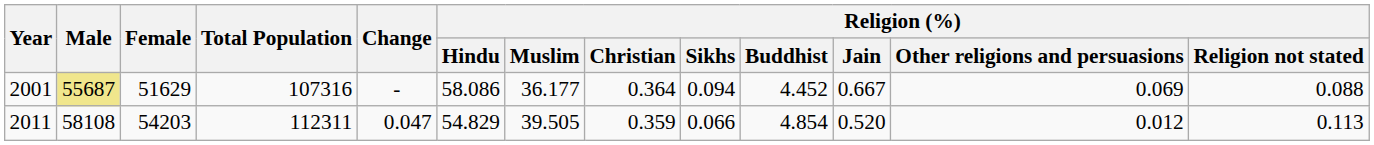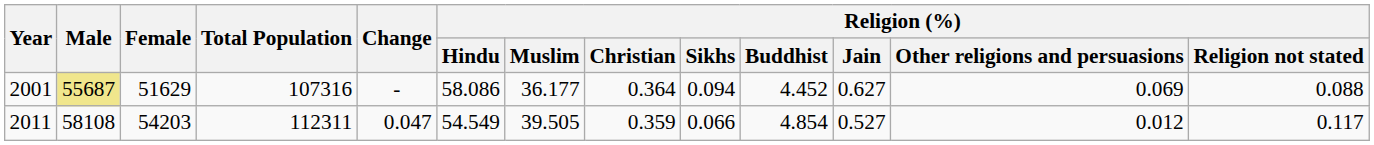 <table class="wikitable">
 <tr>
 <th rowspan="2">Year</th>
 <th rowspan="2">Male</th>
 <th rowspan="2">Female</th>
 <th rowspan="2">Total Population</th>
 <th rowspan="2">Change</th>
 <th colspan="8">Religion (%)</th>
 </tr>
 <tr>
 <th>Hindu</th>
 <th>Muslim</th>
 <th>Christian</th>
 <th>Sikhs</th>
 <th>Buddhist</th>
 <th>Jain</th>
 <th>Other religions and persuasions</th>
 <th>Religion not stated</th>
 </tr>
 <tr>
 <td>2001</td>
 <td style="background: khaki; text-align:right;">55687</td>
 <td style="text-align:right;">51629</td>
 <td style="text-align:right;">107316</td>
 <td style="text-align:center;">-</td>
 <td style="text-align:right;">58.086</td>
 <td style="text-align:right;">36.177</td>
 <td style="text-align:right;">0.364</td>
 <td style="text-align:right;">0.094</td>
 <td style="text-align:right;">4.452</td>
-<td style="text-align:right;">0.667</td>
+<td style="text-align:right;">0.627</td>
 <td style="text-align:right;">0.069</td>
 <td style="text-align:right;">0.088</td>
 </tr>
 <tr>
 <td>2011</td>
 <td style="text-align:right;">58108</td>
 <td style="text-align:right;">54203</td>
 <td style="text-align:right;">112311</td>
 <td style="text-align:right;">0.047</td>
-<td style="text-align:right;">54.829</td>
+<td style="text-align:right;">54.549</td>
 <td style="text-align:right;">39.505</td>
 <td style="text-align:right;">0.359</td>
 <td style="text-align:right;">0.066</td>
 <td style="text-align:right;">4.854</td>
-<td style="text-align:right;">0.520</td>
+<td style="text-align:right;">0.527</td>
 <td style="text-align:right;">0.012</td>
-<td style="text-align:right;">0.113</td>
+<td style="text-align:right;">0.117</td>
 </tr>
 </table>
